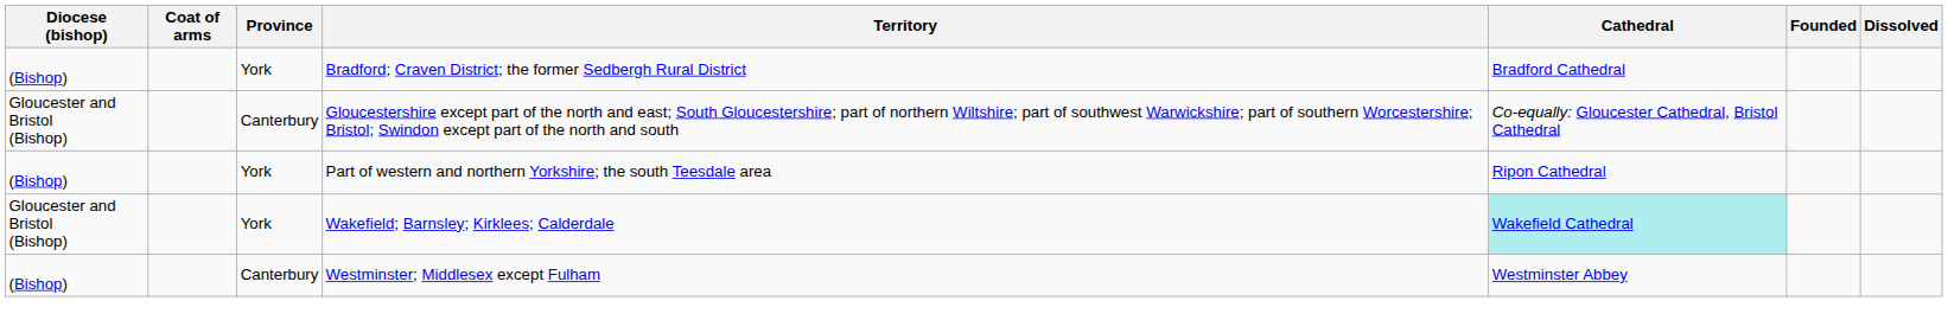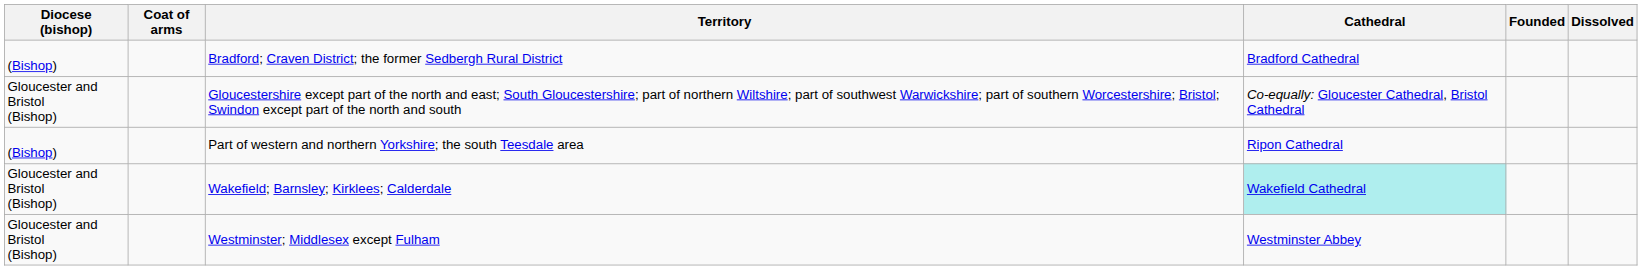 <table class="wikitable sortable">
 <tr>
 <th>Diocese<br>(bishop)</th>
 <th class="unsortable">Coat of arms</th>
-<th>Province</th>
 <th class="unsortable">Territory</th>
 <th>Cathedral</th>
 <th>Founded</th>
 <th>Dissolved</th>
 </tr>
 <tr>
 <td><br>(<a href='#'>Bishop</a>)</td>
 <td></td>
-<td>York</td>
 <td><a href='#'>Bradford</a>; <a href='#'>Craven District</a>; the former <a href='#'>Sedbergh Rural District</a></td>
 <td><a href='#'>Bradford Cathedral</a></td>
 <td></td>
 <td></td>
 </tr>
 <tr>
 <td Sort>Gloucester and Bristol<br>(Bishop)</td>
 <td></td>
-<td>Canterbury</td>
 <td><a href='#'>Gloucestershire</a> except part of the north and east; <a href='#'>South Gloucestershire</a>; part of northern <a href='#'>Wiltshire</a>; part of southwest <a href='#'>Warwickshire</a>; part of southern <a href='#'>Worcestershire</a>; <a href='#'>Bristol</a>; <a href='#'>Swindon</a> except part of the north and south</td>
 <td><em>Co-equally:</em> <a href='#'>Gloucester Cathedral</a>, <a href='#'>Bristol Cathedral</a></td>
 <td></td>
 <td></td>
 </tr>
 <tr>
 <td><br>(<a href='#'>Bishop</a>)</td>
 <td></td>
-<td>York</td>
 <td>Part of western and northern <a href='#'>Yorkshire</a>; the south <a href='#'>Teesdale</a> area</td>
 <td><a href='#'>Ripon Cathedral</a></td>
 <td></td>
 <td></td>
 </tr>
 <tr>
 <td Sort>Gloucester and Bristol<br>(Bishop)</td>
 <td></td>
-<td>York</td>
 <td><a href='#'>Wakefield</a>; <a href='#'>Barnsley</a>; <a href='#'>Kirklees</a>; <a href='#'>Calderdale</a></td>
 <td style="background: paleturquoise;"><a href='#'>Wakefield Cathedral</a></td>
 <td></td>
 <td></td>
 </tr>
 <tr>
-<td><br>(<a href='#'>Bishop</a>)</td>
+<td Sort>Gloucester and Bristol<br>(Bishop)</td>
 <td></td>
-<td>Canterbury</td>
 <td><a href='#'>Westminster</a>; <a href='#'>Middlesex</a> except <a href='#'>Fulham</a></td>
 <td><a href='#'>Westminster Abbey</a></td>
 <td></td>
 <td></td>
 </tr>
 </table>
